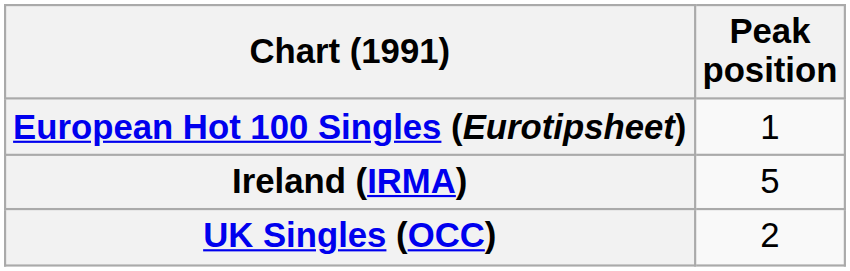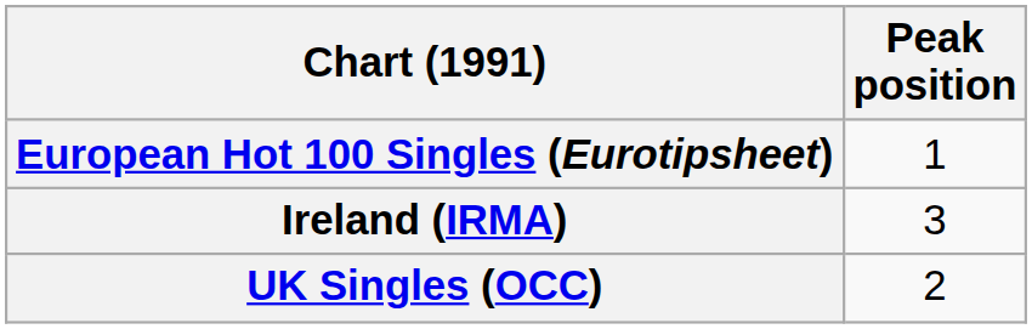 <table class="wikitable sortable plainrowheaders" style="text-align:center">
 <tr>
 <th>Chart (1991)</th>
 <th>Peak<br>position</th>
 </tr>
 <tr>
 <th scope="row"><a href='#'>European Hot 100 Singles</a> (<em>Eurotipsheet</em>)</th>
 <td align="center">1</td>
 </tr>
 <tr>
 <th scope="row">Ireland (<a href='#'>IRMA</a>)</th>
-<td align="center">5</td>
+<td align="center">3</td>
 </tr>
 <tr>
 <th scope="row"><a href='#'>UK Singles</a> (<a href='#'>OCC</a>)</th>
 <td align="center">2</td>
 </tr>
 </table>
